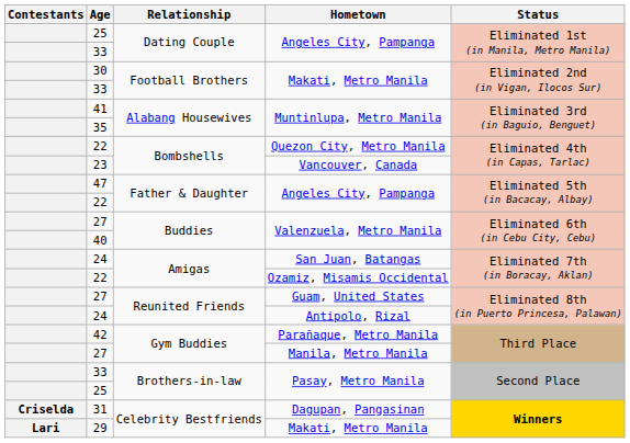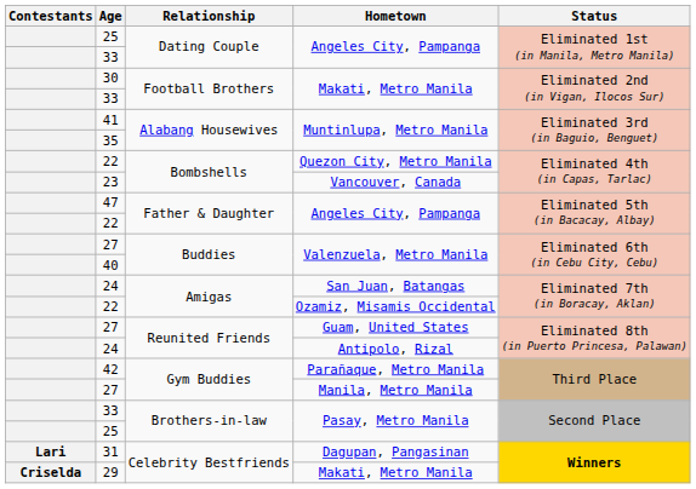 <table class="wikitable sortable" style="text-align:center;">
 <tr>
 <th scope="col">Contestants</th>
 <th scope="col">Age</th>
 <th class="unsortable" scope="col">Relationship</th>
 <th scope="col" class="unsortable">Hometown</th>
 <th scope="col">Status</th>
 </tr>
 <tr>
 <th scope="row"></th>
 <td>25</td>
 <td rowspan="2">Dating Couple</td>
 <td rowspan="2"><a href='#'>Angeles City</a>, <a href='#'>Pampanga</a></td>
 <td rowspan="2" bgcolor="f4c7b8">Eliminated 1st<br><small><em>(in Manila, Metro Manila)</em></small></td>
 </tr>
 <tr>
 <th scope="row"></th>
 <td>33</td>
 </tr>
 <tr>
 <th scope="row"></th>
 <td>30</td>
 <td rowspan="2">Football Brothers</td>
 <td rowspan="2"><a href='#'>Makati</a>, <a href='#'>Metro Manila</a></td>
 <td rowspan="2" bgcolor="f4c7b8">Eliminated 2nd<br><small><em>(in Vigan, Ilocos Sur)</em></small></td>
 </tr>
 <tr>
 <th scope="row"></th>
 <td>33</td>
 </tr>
 <tr>
 <th scope="row"></th>
 <td>41</td>
 <td rowspan="2"><a href='#'>Alabang</a> Housewives</td>
 <td rowspan="2"><a href='#'>Muntinlupa</a>, <a href='#'>Metro Manila</a></td>
 <td rowspan="2" bgcolor="f4c7b8">Eliminated 3rd<br><small><em>(in Baguio, Benguet)</em></small></td>
 </tr>
 <tr>
 <th scope="row"></th>
 <td>35</td>
 </tr>
 <tr>
 <th scope="row"></th>
 <td>22</td>
 <td rowspan="2">Bombshells</td>
 <td><a href='#'>Quezon City</a>, <a href='#'>Metro Manila</a></td>
 <td rowspan="2" bgcolor="f4c7b8">Eliminated 4th<br><small><em>(in Capas, Tarlac)</em></small></td>
 </tr>
 <tr>
 <th scope="row"></th>
 <td>23</td>
 <td><a href='#'>Vancouver</a>, <a href='#'>Canada</a></td>
 </tr>
 <tr>
 <th scope="row"></th>
 <td>47</td>
 <td rowspan="2">Father & Daughter</td>
 <td rowspan="2"><a href='#'>Angeles City</a>, <a href='#'>Pampanga</a></td>
 <td rowspan="2" bgcolor="f4c7b8">Eliminated 5th<br><small><em>(in Bacacay, Albay)</em></small></td>
 </tr>
 <tr>
 <th scope="row"></th>
 <td>22</td>
 </tr>
 <tr>
 <th scope="row"></th>
 <td>27</td>
 <td rowspan="2">Buddies</td>
 <td rowspan="2"><a href='#'>Valenzuela</a>, <a href='#'>Metro Manila</a></td>
 <td rowspan="2" bgcolor="f4c7b8">Eliminated 6th<br><small><em>(in Cebu City, Cebu)</em></small></td>
 </tr>
 <tr>
 <th scope="row"></th>
 <td>40</td>
 </tr>
 <tr>
 <th scope="row"></th>
 <td>24</td>
 <td rowspan="2">Amigas</td>
 <td><a href='#'>San Juan</a>, <a href='#'>Batangas</a></td>
 <td rowspan="2" bgcolor="f4c7b8">Eliminated 7th<br><small><em>(in Boracay, Aklan)</em></small></td>
 </tr>
 <tr>
 <th scope="row"></th>
 <td>22</td>
 <td><a href='#'>Ozamiz</a>, <a href='#'>Misamis Occidental</a></td>
 </tr>
 <tr>
 <th scope="row"></th>
 <td>27</td>
 <td rowspan="2">Reunited Friends</td>
 <td><a href='#'>Guam</a>, <a href='#'>United States</a></td>
 <td rowspan="2" bgcolor="f4c7b8">Eliminated 8th<br><small><em>(in Puerto Princesa, Palawan)</em></small></td>
 </tr>
 <tr>
 <th scope="row"></th>
 <td>24</td>
 <td><a href='#'>Antipolo</a>, <a href='#'>Rizal</a></td>
 </tr>
 <tr>
 <th scope="row"></th>
 <td>42</td>
 <td rowspan="2">Gym Buddies</td>
 <td><a href='#'>Parañaque</a>, <a href='#'>Metro Manila</a></td>
 <td rowspan="2" bgcolor="tan">Third Place</td>
 </tr>
 <tr>
 <th scope="row"></th>
 <td>27</td>
 <td><a href='#'>Manila</a>, <a href='#'>Metro Manila</a></td>
 </tr>
 <tr>
 <th scope="row"></th>
 <td>33</td>
 <td rowspan="2">Brothers-in-law</td>
 <td rowspan="2"><a href='#'>Pasay</a>, <a href='#'>Metro Manila</a></td>
 <td rowspan="2" bgcolor="silver">Second Place</td>
 </tr>
 <tr>
 <th scope="row"></th>
 <td>25</td>
 </tr>
 <tr>
-<th scope="row">Criselda </th>
+<th scope="row">Lari </th>
 <td>31</td>
 <td rowspan="2">Celebrity Bestfriends</td>
 <td><a href='#'>Dagupan</a>, <a href='#'>Pangasinan</a></td>
 <td rowspan="2" bgcolor="gold"><strong>Winners</strong></td>
 </tr>
 <tr>
-<th scope="row">Lari </th>
+<th scope="row">Criselda </th>
 <td>29</td>
 <td><a href='#'>Makati</a>, <a href='#'>Metro Manila</a></td>
 </tr>
 </table>
